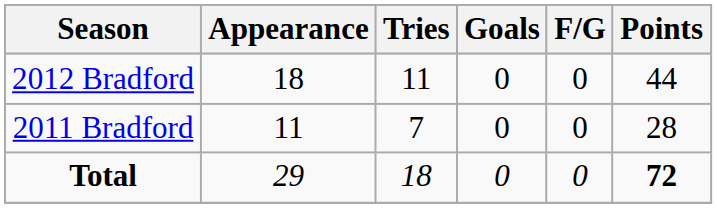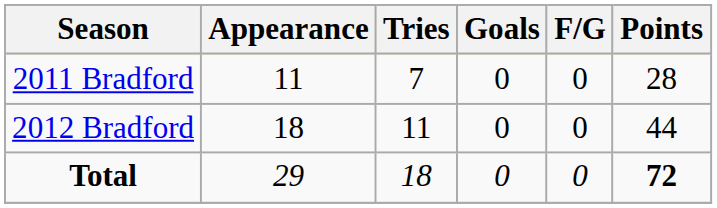 <table class="wikitable" style="text-align:center;">
 <tr bgcolor=#bdb76b>
 <th>Season</th>
 <th>Appearance</th>
 <th>Tries</th>
 <th>Goals</th>
 <th>F/G</th>
 <th>Points</th>
 </tr>
 <tr>
+<td><a href='#'>2011 Bradford</a></td>
+<td>11</td>
+<td>7</td>
+<td>0</td>
+<td>0</td>
+<td>28</td>
+</tr>
+<tr>
 <td><a href='#'>2012 Bradford</a></td>
 <td>18</td>
 <td>11</td>
 <td>0</td>
 <td>0</td>
 <td>44</td>
-</tr>
-<tr>
-<td><a href='#'>2011 Bradford</a></td>
-<td>11</td>
-<td>7</td>
-<td>0</td>
-<td>0</td>
-<td>28</td>
 </tr>
 <tr>
 <td><strong>Total</strong></td>
 <td><em>29</em></td>
 <td><em>18</em></td>
 <td><em>0</em></td>
 <td><em>0</em></td>
 <td><strong>72</strong></td>
 </tr>
 <tr>
 </tr>
 </table>
